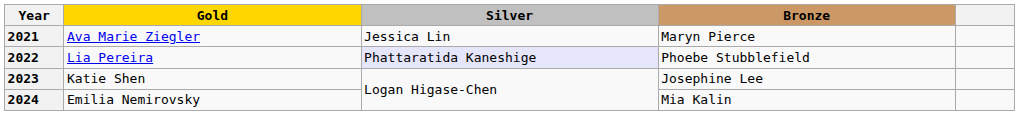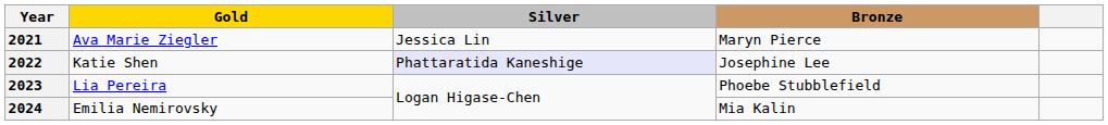 <table class="wikitable unsortable" style="text-align:left; width:80%">
 <tr>
 <th scope="col" style="text-align:center; width:5%">Year</th>
 <th scope="col" style="text-align:center; width:25%; background:gold">Gold</th>
 <th scope="col" style="text-align:center; width:25%; background:silver">Silver</th>
 <th scope="col" style="text-align:center; width:25%; background:#c96">Bronze</th>
 <th scope="col" style="text-align:center; width:5%"></th>
 </tr>
 <tr>
 <th scope="row" style="text-align:left">2021</th>
 <td> <a href='#'>Ava Marie Ziegler</a></td>
 <td> Jessica Lin</td>
 <td> Maryn Pierce</td>
 <td></td>
 </tr>
 <tr>
 <th scope="row" style="text-align:left">2022</th>
-<td> <a href='#'>Lia Pereira</a></td>
+<td> Katie Shen</td>
 <td style="background: lavender;"> Phattaratida Kaneshige</td>
-<td> Phoebe Stubblefield</td>
+<td> Josephine Lee</td>
 <td></td>
 </tr>
 <tr>
 <th scope="row" style="text-align:left">2023</th>
-<td> Katie Shen</td>
+<td> <a href='#'>Lia Pereira</a></td>
 <td rowspan="2"> Logan Higase-Chen</td>
-<td> Josephine Lee</td>
+<td> Phoebe Stubblefield</td>
 <td></td>
 </tr>
 <tr>
 <th scope="row" style="text-align:left">2024</th>
 <td> Emilia Nemirovsky</td>
 <td> Mia Kalin</td>
 <td></td>
 </tr>
 </table>
